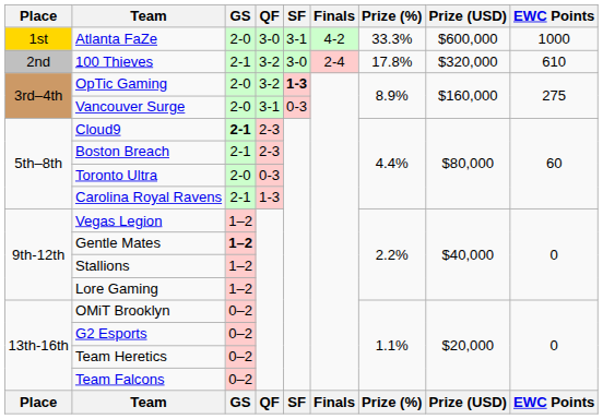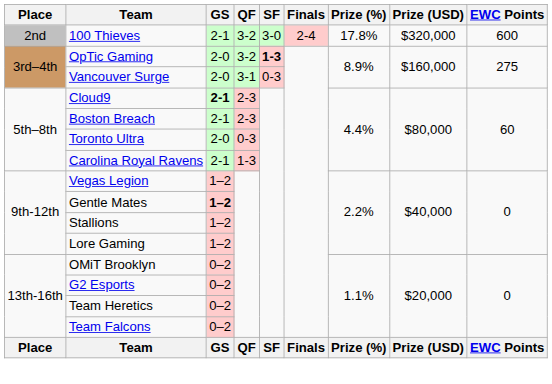 <table class="wikitable" style="text-align: center; white-space:nowrap">
 <tr>
 <th width="65px">Place</th>
 <th width="200px">Team</th>
 <th width="40px" title="Group Stage">GS</th>
 <th width="40px" title="Quarterfinals">QF</th>
 <th width="40px" title="Semifinals">SF</th>
 <th width="40px">Finals</th>
 <th>Prize (%)</th>
 <th>Prize (USD)</th>
 <th><a href='#'>EWC</a> Points</th>
 </tr>
 <tr>
-<td style="background: gold;">1st</td>
-<td style="text-align: left;"><a href='#'>Atlanta FaZe</a></td>
-<td bgcolor="#cfc">2-0</td>
-<td bgcolor="#cfc">3-0</td>
-<td bgcolor="#cfc">3-1</td>
-<td bgcolor="#cfc">4-2</td>
-<td>33.3%</td>
-<td>$600,000</td>
-<td>1000</td>
-</tr>
-<tr>
 <td style="background: silver;">2nd</td>
 <td style="text-align: left;"><a href='#'>100 Thieves</a></td>
 <td bgcolor="#cfc">2-1</td>
 <td bgcolor="#cfc">3-2</td>
 <td bgcolor="#cfc">3-0</td>
 <td bgcolor="#fcc">2-4</td>
 <td>17.8%</td>
 <td>$320,000</td>
-<td>610</td>
+<td>600</td>
 </tr>
 <tr>
 <td rowspan="2" style="background: #c96;">3rd–4th</td>
 <td style="text-align: left;"><a href='#'>OpTic Gaming</a></td>
 <td bgcolor="#cfc">2-0</td>
 <td bgcolor="#cfc">3-2</td>
 <td bgcolor="#fcc"><strong>1-3</strong></td>
 <td rowspan="14"></td>
 <td rowspan="2">8.9%</td>
 <td rowspan="2">$160,000</td>
 <td rowspan="2">275</td>
 </tr>
 <tr>
 <td style="text-align: left;"><a href='#'>Vancouver Surge</a></td>
 <td bgcolor="#cfc">2-0</td>
 <td bgcolor="#cfc">3-1</td>
 <td bgcolor="#fcc">0-3</td>
 </tr>
 <tr>
 <td rowspan="4">5th–8th</td>
 <td style="text-align: left;"><a href='#'>Cloud9</a></td>
 <td bgcolor="#cfc"><strong>2-1</strong></td>
 <td bgcolor="#fcc">2-3</td>
 <td rowspan="12"></td>
 <td rowspan="4">4.4%</td>
 <td rowspan="4">$80,000</td>
 <td rowspan="4">60</td>
 </tr>
 <tr>
 <td style="text-align: left;"><a href='#'>Boston Breach</a></td>
 <td bgcolor="#cfc">2-1</td>
 <td bgcolor="#fcc">2-3</td>
 </tr>
 <tr>
 <td style="text-align: left;"><a href='#'>Toronto Ultra</a></td>
 <td bgcolor="#cfc">2-0</td>
 <td bgcolor="#fcc">0-3</td>
 </tr>
 <tr>
 <td style="text-align: left;"><a href='#'>Carolina Royal Ravens</a></td>
 <td bgcolor="#cfc">2-1</td>
 <td bgcolor="#fcc">1-3</td>
 </tr>
 <tr>
 <td rowspan="4">9th-12th</td>
 <td style="text-align: left;"><a href='#'>Vegas Legion</a></td>
 <td bgcolor="#fcc">1–2</td>
 <td rowspan="8"></td>
 <td rowspan="4">2.2%</td>
 <td rowspan="4">$40,000</td>
 <td rowspan="4">0</td>
 </tr>
 <tr>
 <td style="text-align: left;">Gentle Mates</td>
 <td bgcolor="#fcc"><strong>1–2</strong></td>
 </tr>
 <tr>
 <td style="text-align: left;">Stallions</td>
 <td bgcolor="#fcc">1–2</td>
 </tr>
 <tr>
 <td style="text-align: left;">Lore Gaming</td>
 <td bgcolor="#fcc">1–2</td>
 </tr>
 <tr>
 <td rowspan="4">13th-16th</td>
 <td style="text-align: left;">OMiT Brooklyn</td>
 <td bgcolor="#fcc">0–2</td>
 <td rowspan="4">1.1%</td>
 <td rowspan="4">$20,000</td>
 <td rowspan="4">0</td>
 </tr>
 <tr>
 <td style="text-align: left;"><a href='#'>G2 Esports</a></td>
 <td bgcolor="#fcc">0–2</td>
 </tr>
 <tr>
 <td style="text-align: left;">Team Heretics</td>
 <td bgcolor="#fcc">0–2</td>
 </tr>
 <tr>
 <td style="text-align: left;"><a href='#'>Team Falcons</a></td>
 <td bgcolor="#fcc">0–2</td>
 </tr>
 <tr>
 <th>Place</th>
 <th>Team</th>
 <th width="40px" title="Group Stage">GS</th>
 <th width="40px" title="Quarterfinals">QF</th>
 <th width="40px" title="Semifinals">SF</th>
 <th width="40px">Finals</th>
 <th>Prize (%)</th>
 <th>Prize (USD)</th>
 <th><a href='#'>EWC</a> Points</th>
 </tr>
 </table>
